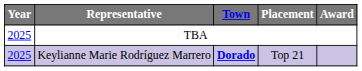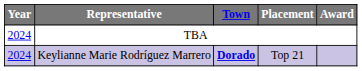 <table class="sortable wiki table" border="3" cellpadding="3" cellspacing="0" style="margin: 0 1em 0 0; background: white; border: 1px #000000 solid; border-collapse: collapse; font-size: 83%; text-align:center">
 <tr>
 <th style="background-color:#787878;color:#FFFFFF;">Year</th>
 <th style="background-color:#787878;color:#FFFFFF;">Representative</th>
 <th style="background-color:#787878;color:#FFFFFF;"><a href='#'>Town</a></th>
 <th style="background-color:#787878;color:#FFFFFF;">Placement</th>
 <th style="background-color:#787878;color:#FFFFFF;">Award</th>
 </tr>
 <tr>
-<td><a href='#'>2025</a></td>
+<td><a href='#'>2024</a></td>
 <td colspan=4>TBA</td>
 </tr>
 <tr>
-<td style="background-color:#CBC3E3;"><a href='#'>2025</a></td>
+<td style="background-color:#CBC3E3;"><a href='#'>2024</a></td>
 <td style="background-color:#CBC3E3;">Keylianne Marie Rodríguez Marrero</td>
 <td style="background-color:#CBC3E3;"><strong><a href='#'>Dorado</a></strong></td>
 <td style="background-color:#CBC3E3;">Top 21</td>
 <td style="background-color:#CBC3E3;"></td>
 </tr>
 </table>
